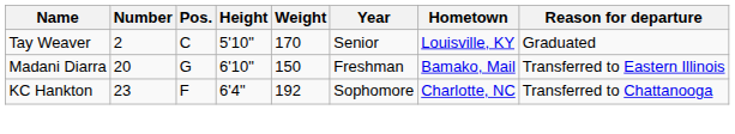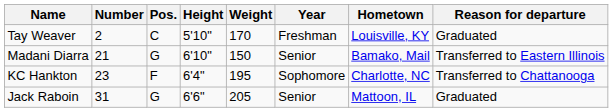 <table class="wikitable sortable" border="1">
 <tr>
 <th>Name</th>
 <th>Number</th>
 <th>Pos.</th>
 <th>Height</th>
 <th>Weight</th>
 <th>Year</th>
 <th>Hometown</th>
 <th class="unsortable">Reason for departure</th>
 </tr>
 <tr>
 <td>Tay Weaver</td>
 <td>2</td>
 <td>C</td>
 <td>5'10"</td>
 <td>170</td>
-<td>Senior</td>
+<td>Freshman</td>
 <td><a href='#'>Louisville, KY</a></td>
 <td>Graduated</td>
 </tr>
 <tr>
 <td>Madani Diarra</td>
-<td>20</td>
+<td>21</td>
 <td>G</td>
 <td>6'10"</td>
 <td>150</td>
-<td>Freshman</td>
+<td>Senior</td>
 <td><a href='#'>Bamako, Mail</a></td>
 <td>Transferred to <a href='#'>Eastern Illinois</a></td>
 </tr>
 <tr>
 <td>KC Hankton</td>
 <td>23</td>
 <td>F</td>
 <td>6'4"</td>
-<td>192</td>
+<td>195</td>
 <td>Sophomore</td>
 <td><a href='#'>Charlotte, NC</a></td>
 <td>Transferred to <a href='#'>Chattanooga</a></td>
 </tr>
+<tr>
+<td>Jack Raboin</td>
+<td>31</td>
+<td>G</td>
+<td>6'6"</td>
+<td>205</td>
+<td>Senior</td>
+<td><a href='#'>Mattoon, IL</a></td>
+<td>Graduated</td>
+</tr>
 </table>
